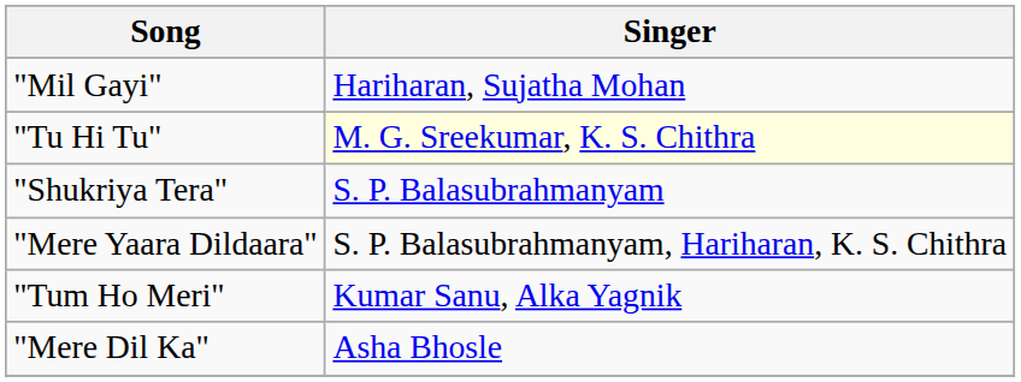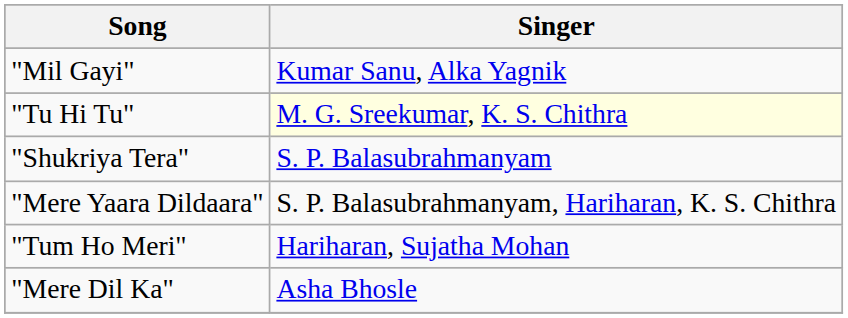 <table class="wikitable">
 <tr>
 <th>Song</th>
 <th>Singer</th>
 </tr>
 <tr>
 <td>"Mil Gayi"</td>
-<td><a href='#'>Hariharan</a>, <a href='#'>Sujatha Mohan</a></td>
+<td><a href='#'>Kumar Sanu</a>, <a href='#'>Alka Yagnik</a></td>
 </tr>
 <tr>
 <td>"Tu Hi Tu"</td>
 <td style="background: lightyellow;"><a href='#'>M. G. Sreekumar</a>, <a href='#'>K. S. Chithra</a></td>
 </tr>
 <tr>
 <td>"Shukriya Tera"</td>
 <td><a href='#'>S. P. Balasubrahmanyam</a></td>
 </tr>
 <tr>
 <td>"Mere Yaara Dildaara"</td>
 <td>S. P. Balasubrahmanyam, <a href='#'>Hariharan</a>, K. S. Chithra</td>
 </tr>
 <tr>
 <td>"Tum Ho Meri"</td>
-<td><a href='#'>Kumar Sanu</a>, <a href='#'>Alka Yagnik</a></td>
+<td><a href='#'>Hariharan</a>, <a href='#'>Sujatha Mohan</a></td>
 </tr>
 <tr>
 <td>"Mere Dil Ka"</td>
 <td><a href='#'>Asha Bhosle</a></td>
 </tr>
 <tr>
 </tr>
 </table>
